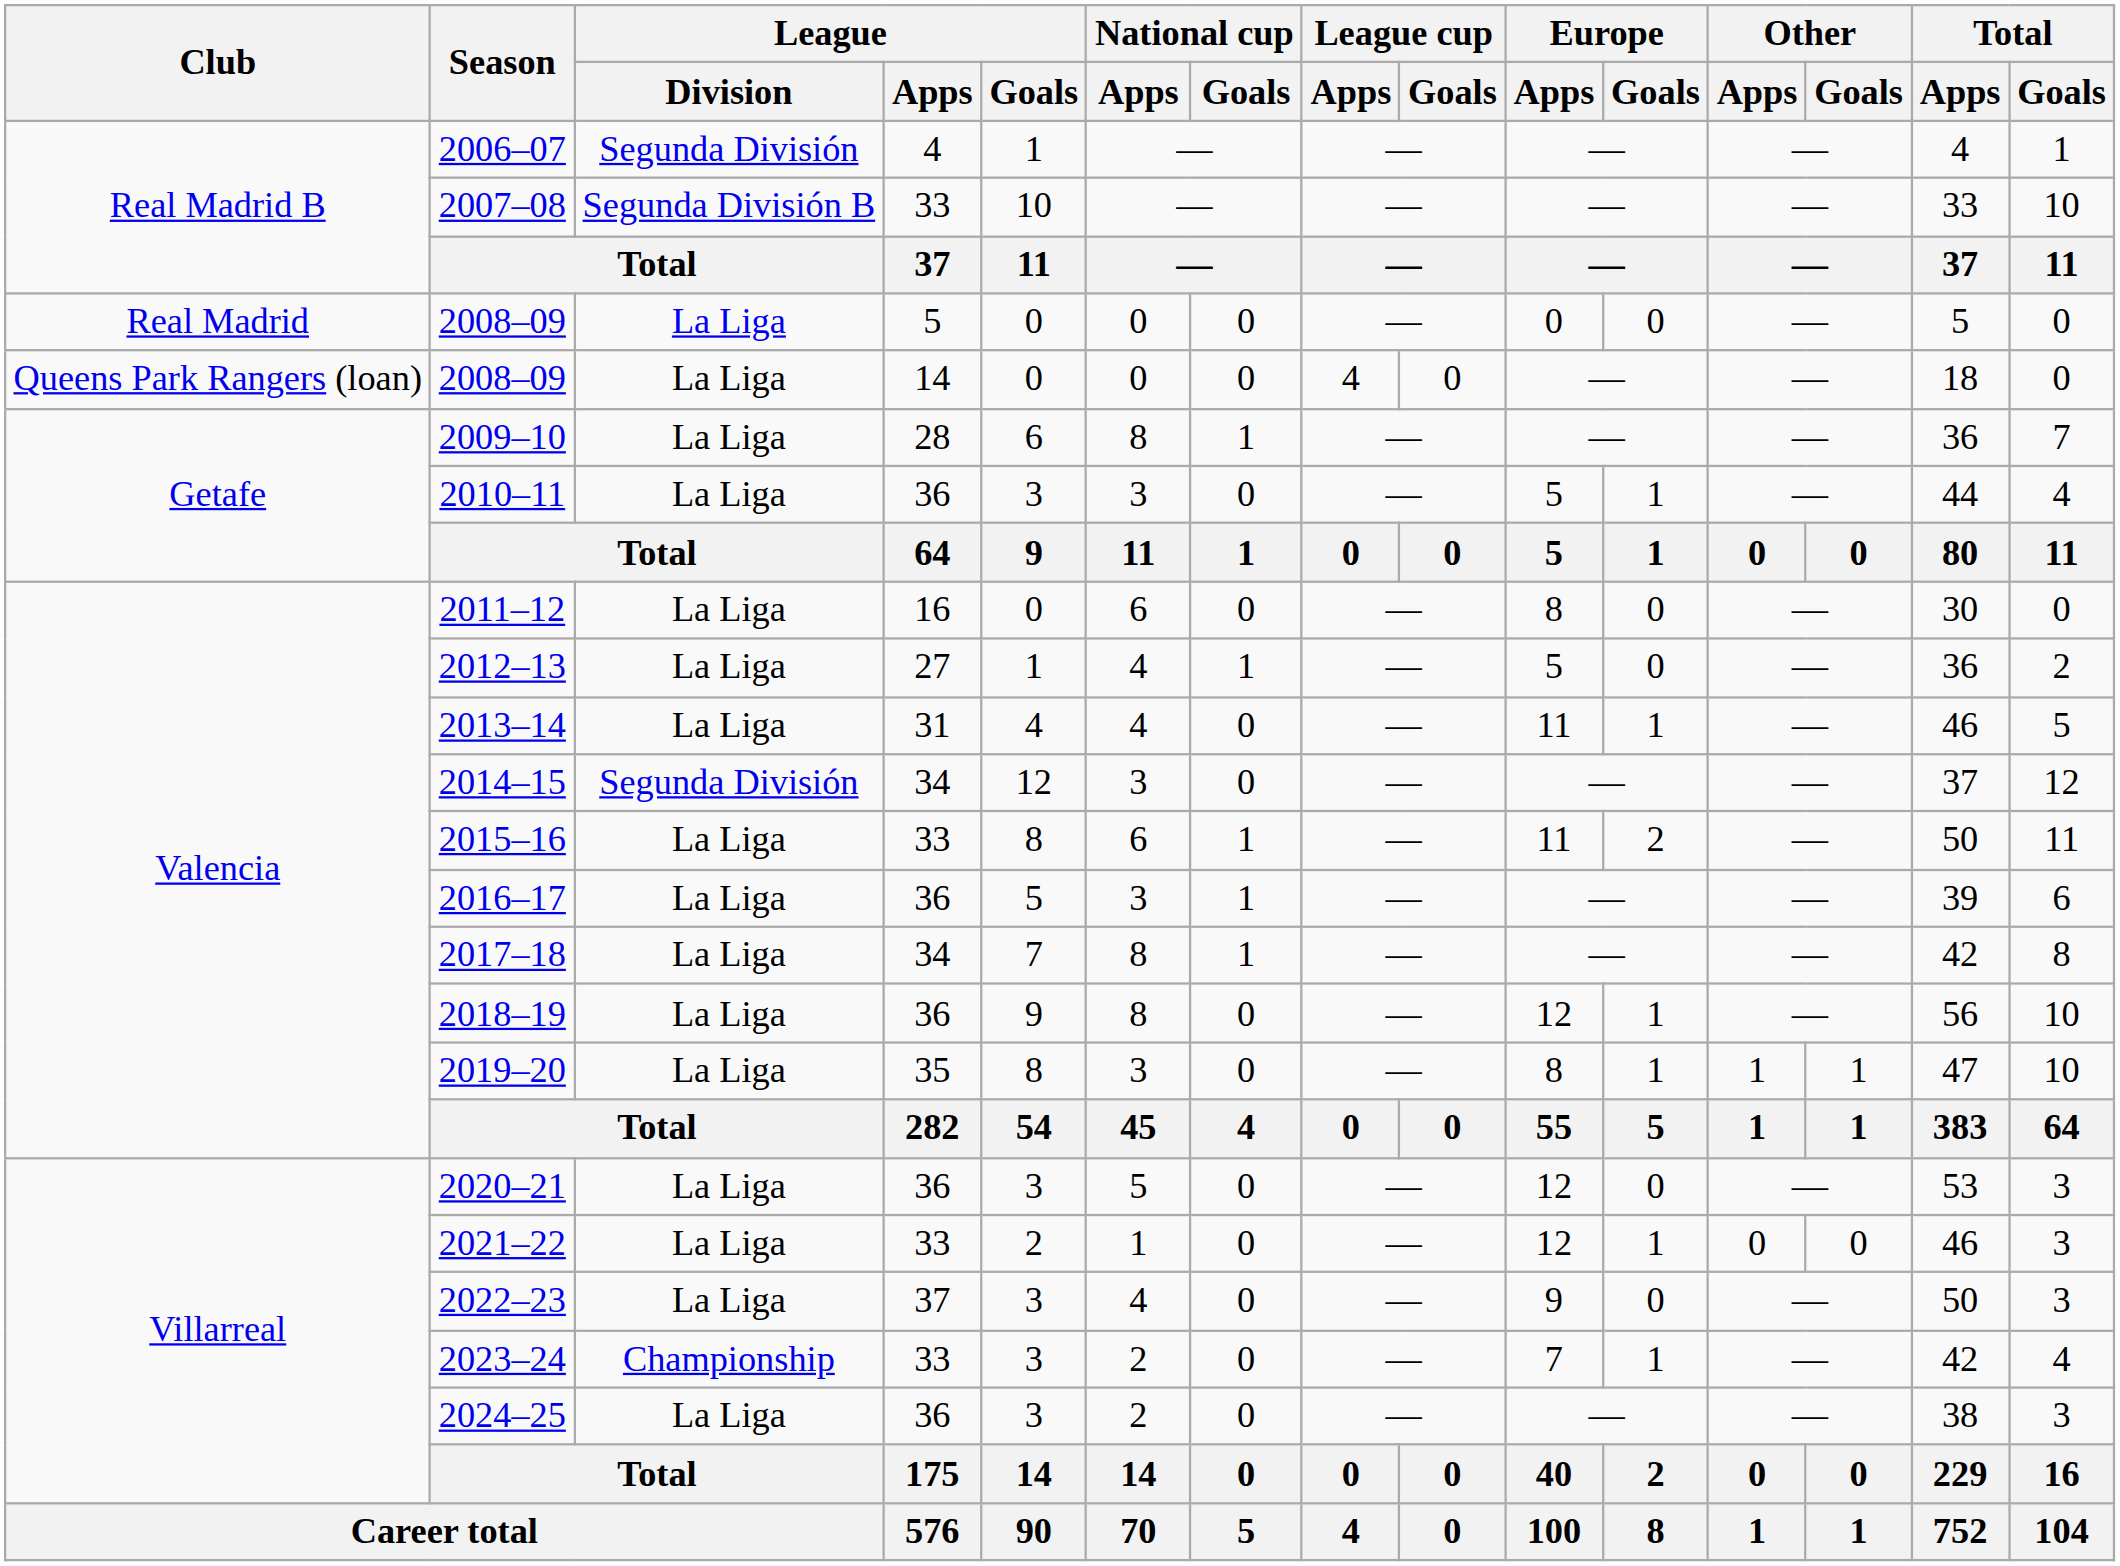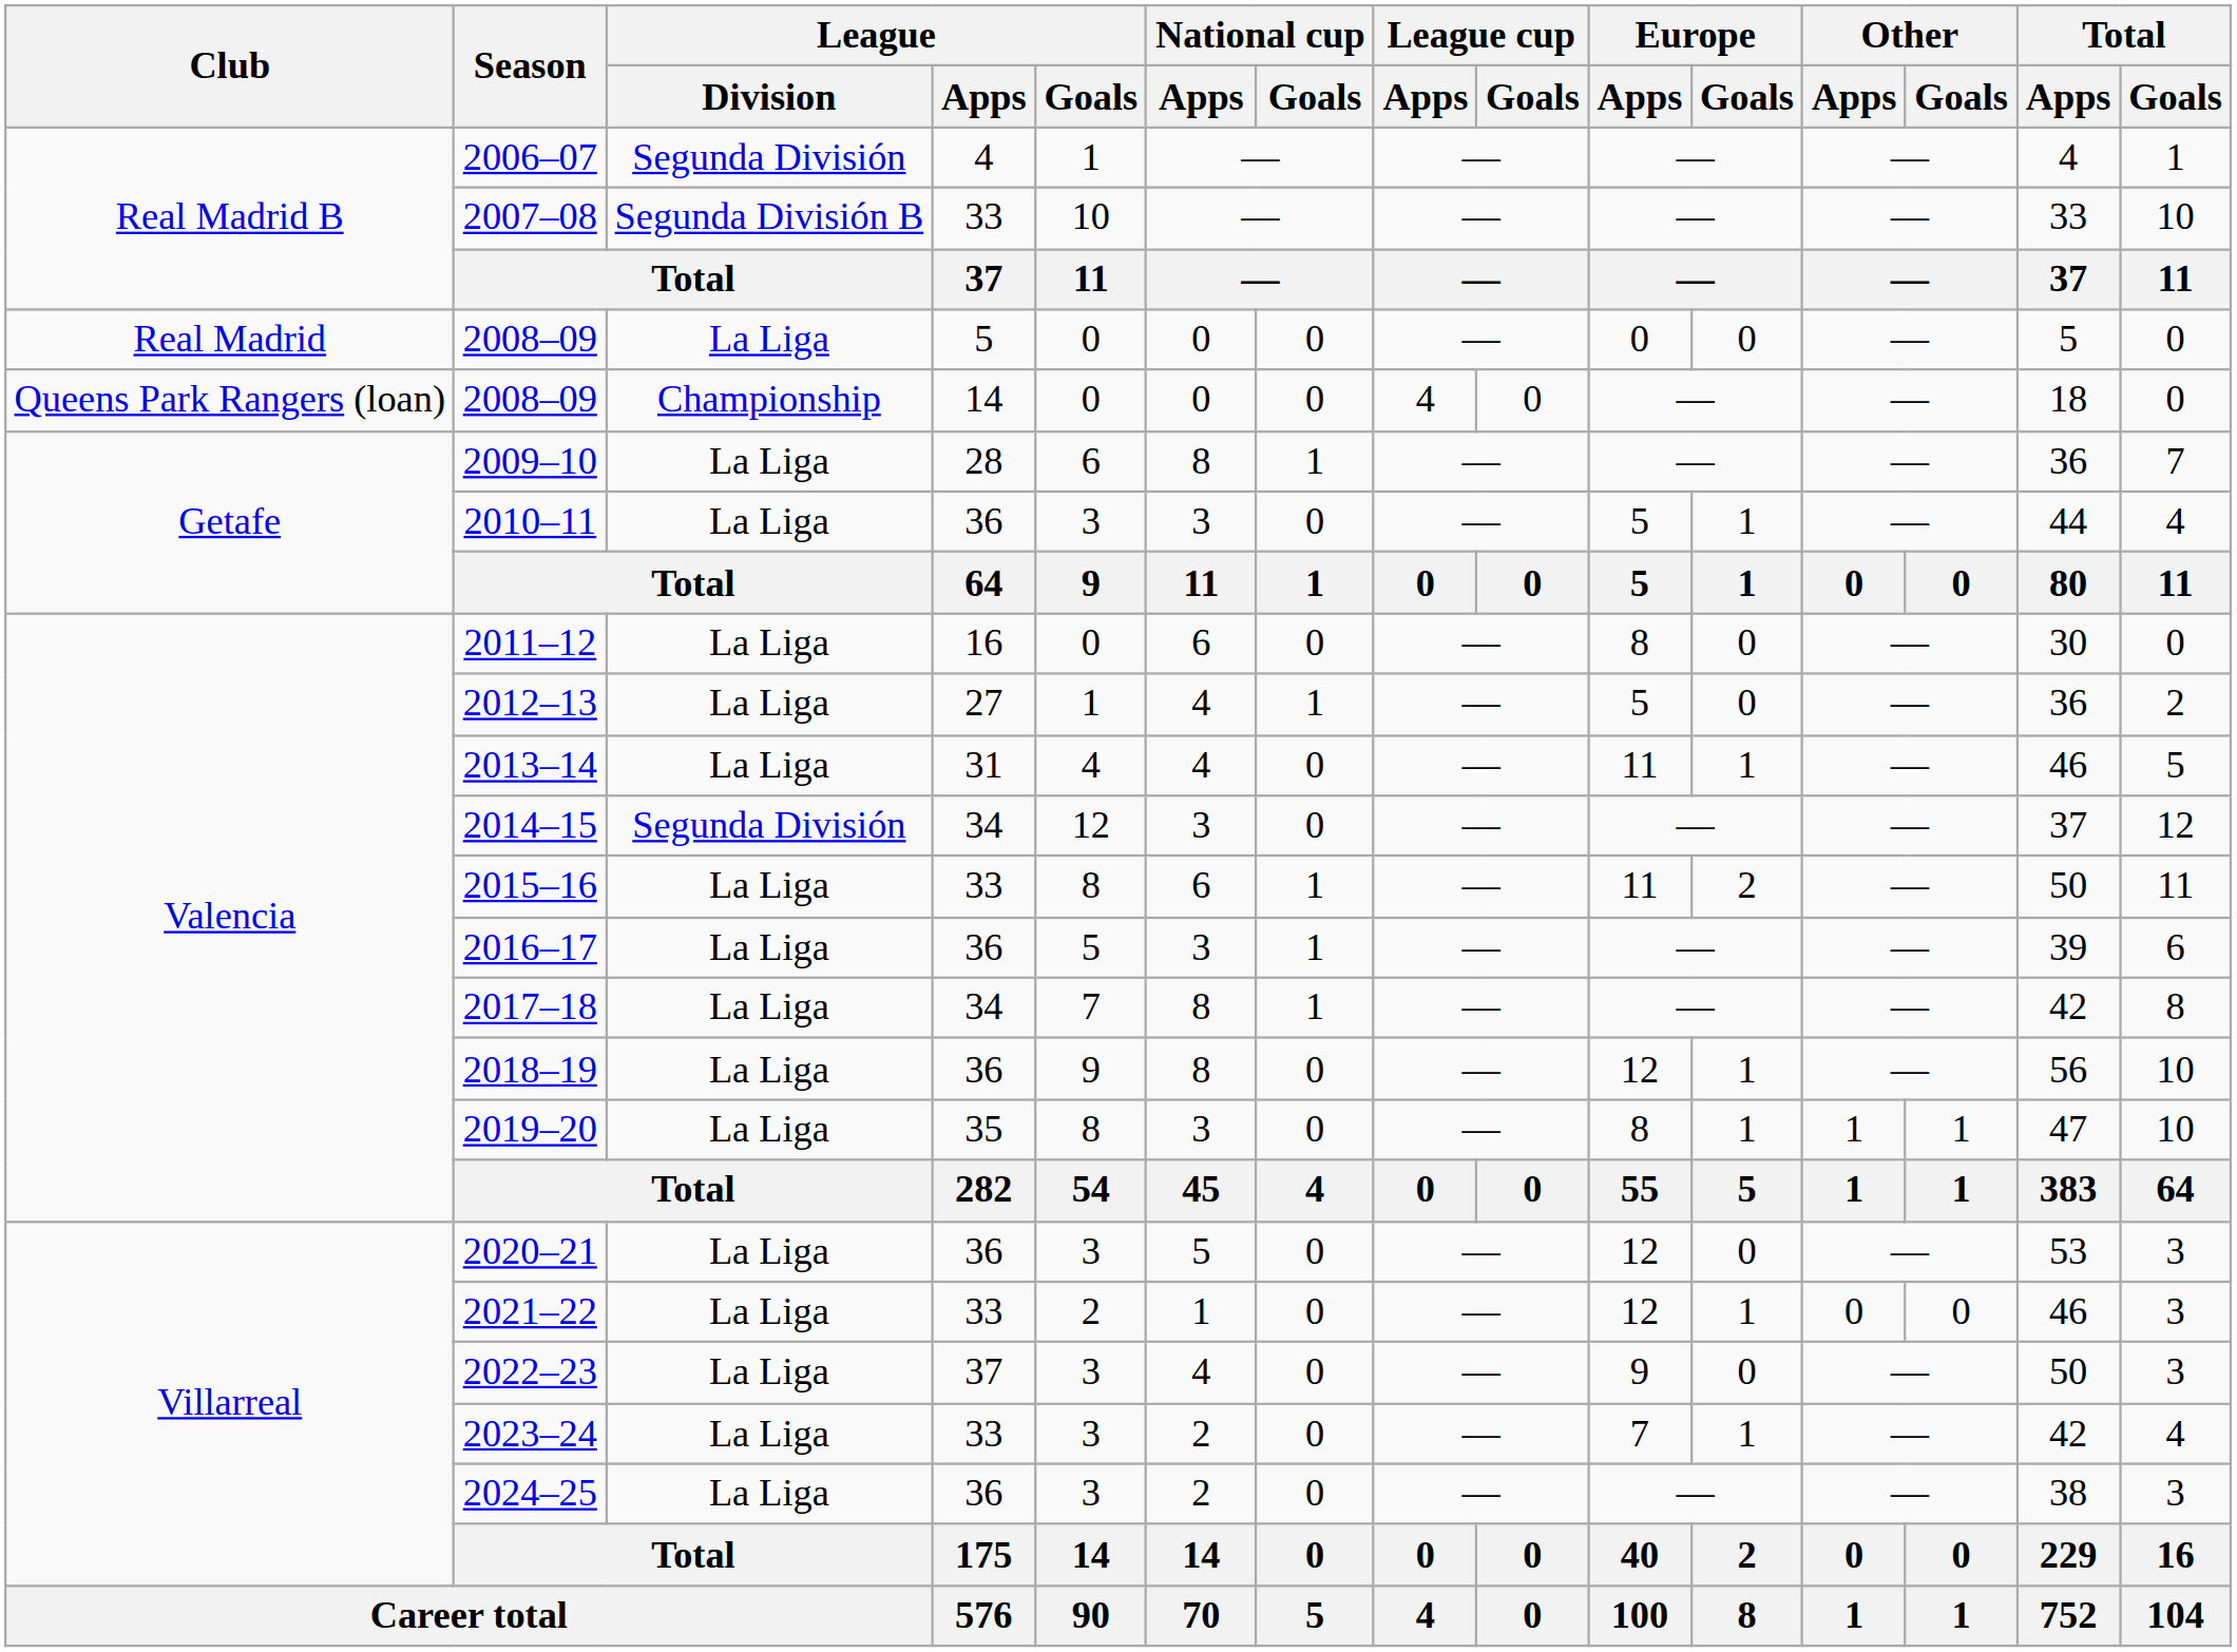 <table class="wikitable" style="text-align:center">
 <tr>
 <th rowspan="2">Club</th>
 <th rowspan="2">Season</th>
 <th colspan="3">League</th>
 <th colspan="2">National cup</th>
 <th colspan="2">League cup</th>
 <th colspan="2">Europe</th>
 <th colspan="2">Other</th>
 <th colspan="2">Total</th>
 </tr>
 <tr>
 <th>Division</th>
 <th>Apps</th>
 <th>Goals</th>
 <th>Apps</th>
 <th>Goals</th>
 <th>Apps</th>
 <th>Goals</th>
 <th>Apps</th>
 <th>Goals</th>
 <th>Apps</th>
 <th>Goals</th>
 <th>Apps</th>
 <th>Goals</th>
 </tr>
 <tr>
 <td rowspan="3"><a href='#'>Real Madrid B</a></td>
 <td><a href='#'>2006–07</a></td>
 <td><a href='#'>Segunda División</a></td>
 <td>4</td>
 <td>1</td>
 <td colspan="2">—</td>
 <td colspan="2">—</td>
 <td colspan="2">—</td>
 <td colspan="2">—</td>
 <td>4</td>
 <td>1</td>
 </tr>
 <tr>
 <td><a href='#'>2007–08</a></td>
 <td><a href='#'>Segunda División B</a></td>
 <td>33</td>
 <td>10</td>
 <td colspan="2">—</td>
 <td colspan="2">—</td>
 <td colspan="2">—</td>
 <td colspan="2">—</td>
 <td>33</td>
 <td>10</td>
 </tr>
 <tr>
 <th colspan="2">Total</th>
 <th>37</th>
 <th>11</th>
 <th colspan="2">—</th>
 <th colspan="2">—</th>
 <th colspan="2">—</th>
 <th colspan="2">—</th>
 <th>37</th>
 <th>11</th>
 </tr>
 <tr>
 <td><a href='#'>Real Madrid</a></td>
 <td><a href='#'>2008–09</a></td>
 <td><a href='#'>La Liga</a></td>
 <td>5</td>
 <td>0</td>
 <td>0</td>
 <td>0</td>
 <td colspan="2">—</td>
 <td>0</td>
 <td>0</td>
 <td colspan="2">—</td>
 <td>5</td>
 <td>0</td>
 </tr>
 <tr>
 <td><a href='#'>Queens Park Rangers</a> (loan)</td>
 <td><a href='#'>2008–09</a></td>
-<td>La Liga</td>
+<td><a href='#'>Championship</a></td>
 <td>14</td>
 <td>0</td>
 <td>0</td>
 <td>0</td>
 <td>4</td>
 <td>0</td>
 <td colspan="2">—</td>
 <td colspan="2">—</td>
 <td>18</td>
 <td>0</td>
 </tr>
 <tr>
 <td rowspan="3"><a href='#'>Getafe</a></td>
 <td><a href='#'>2009–10</a></td>
 <td>La Liga</td>
 <td>28</td>
 <td>6</td>
 <td>8</td>
 <td>1</td>
 <td colspan="2">—</td>
 <td colspan="2">—</td>
 <td colspan="2">—</td>
 <td>36</td>
 <td>7</td>
 </tr>
 <tr>
 <td><a href='#'>2010–11</a></td>
 <td>La Liga</td>
 <td>36</td>
 <td>3</td>
 <td>3</td>
 <td>0</td>
 <td colspan="2">—</td>
 <td>5</td>
 <td>1</td>
 <td colspan="2">—</td>
 <td>44</td>
 <td>4</td>
 </tr>
 <tr>
 <th colspan="2">Total</th>
 <th>64</th>
 <th>9</th>
 <th>11</th>
 <th>1</th>
 <th>0</th>
 <th>0</th>
 <th>5</th>
 <th>1</th>
 <th>0</th>
 <th>0</th>
 <th>80</th>
 <th>11</th>
 </tr>
 <tr>
 <td rowspan="10"><a href='#'>Valencia</a></td>
 <td><a href='#'>2011–12</a></td>
 <td>La Liga</td>
 <td>16</td>
 <td>0</td>
 <td>6</td>
 <td>0</td>
 <td colspan="2">—</td>
 <td>8</td>
 <td>0</td>
 <td colspan="2">—</td>
 <td>30</td>
 <td>0</td>
 </tr>
 <tr>
 <td><a href='#'>2012–13</a></td>
 <td>La Liga</td>
 <td>27</td>
 <td>1</td>
 <td>4</td>
 <td>1</td>
 <td colspan="2">—</td>
 <td>5</td>
 <td>0</td>
 <td colspan="2">—</td>
 <td>36</td>
 <td>2</td>
 </tr>
 <tr>
 <td><a href='#'>2013–14</a></td>
 <td>La Liga</td>
 <td>31</td>
 <td>4</td>
 <td>4</td>
 <td>0</td>
 <td colspan="2">—</td>
 <td>11</td>
 <td>1</td>
 <td colspan="2">—</td>
 <td>46</td>
 <td>5</td>
 </tr>
 <tr>
 <td><a href='#'>2014–15</a></td>
 <td><a href='#'>Segunda División</a></td>
 <td>34</td>
 <td>12</td>
 <td>3</td>
 <td>0</td>
 <td colspan="2">—</td>
 <td colspan="2">—</td>
 <td colspan="2">—</td>
 <td>37</td>
 <td>12</td>
 </tr>
 <tr>
 <td><a href='#'>2015–16</a></td>
 <td>La Liga</td>
 <td>33</td>
 <td>8</td>
 <td>6</td>
 <td>1</td>
 <td colspan="2">—</td>
 <td>11</td>
 <td>2</td>
 <td colspan="2">—</td>
 <td>50</td>
 <td>11</td>
 </tr>
 <tr>
 <td><a href='#'>2016–17</a></td>
 <td>La Liga</td>
 <td>36</td>
 <td>5</td>
 <td>3</td>
 <td>1</td>
 <td colspan="2">—</td>
 <td colspan="2">—</td>
 <td colspan="2">—</td>
 <td>39</td>
 <td>6</td>
 </tr>
 <tr>
 <td><a href='#'>2017–18</a></td>
 <td>La Liga</td>
 <td>34</td>
 <td>7</td>
 <td>8</td>
 <td>1</td>
 <td colspan="2">—</td>
 <td colspan="2">—</td>
 <td colspan="2">—</td>
 <td>42</td>
 <td>8</td>
 </tr>
 <tr>
 <td><a href='#'>2018–19</a></td>
 <td>La Liga</td>
 <td>36</td>
 <td>9</td>
 <td>8</td>
 <td>0</td>
 <td colspan="2">—</td>
 <td>12</td>
 <td>1</td>
 <td colspan="2">—</td>
 <td>56</td>
 <td>10</td>
 </tr>
 <tr>
 <td><a href='#'>2019–20</a></td>
 <td>La Liga</td>
 <td>35</td>
 <td>8</td>
 <td>3</td>
 <td>0</td>
 <td colspan="2">—</td>
 <td>8</td>
 <td>1</td>
 <td>1</td>
 <td>1</td>
 <td>47</td>
 <td>10</td>
 </tr>
 <tr>
 <th colspan="2">Total</th>
 <th>282</th>
 <th>54</th>
 <th>45</th>
 <th>4</th>
 <th>0</th>
 <th>0</th>
 <th>55</th>
 <th>5</th>
 <th>1</th>
 <th>1</th>
 <th>383</th>
 <th>64</th>
 </tr>
 <tr>
 <td rowspan="6"><a href='#'>Villarreal</a></td>
 <td><a href='#'>2020–21</a></td>
 <td>La Liga</td>
 <td>36</td>
 <td>3</td>
 <td>5</td>
 <td>0</td>
 <td colspan="2">—</td>
 <td>12</td>
 <td>0</td>
 <td colspan="2">—</td>
 <td>53</td>
 <td>3</td>
 </tr>
 <tr>
 <td><a href='#'>2021–22</a></td>
 <td>La Liga</td>
 <td>33</td>
 <td>2</td>
 <td>1</td>
 <td>0</td>
 <td colspan="2">—</td>
 <td>12</td>
 <td>1</td>
 <td>0</td>
 <td>0</td>
 <td>46</td>
 <td>3</td>
 </tr>
 <tr>
 <td><a href='#'>2022–23</a></td>
 <td>La Liga</td>
 <td>37</td>
 <td>3</td>
 <td>4</td>
 <td>0</td>
 <td colspan="2">—</td>
 <td>9</td>
 <td>0</td>
 <td colspan="2">—</td>
 <td>50</td>
 <td>3</td>
 </tr>
 <tr>
 <td><a href='#'>2023–24</a></td>
-<td><a href='#'>Championship</a></td>
+<td>La Liga</td>
 <td>33</td>
 <td>3</td>
 <td>2</td>
 <td>0</td>
 <td colspan="2">—</td>
 <td>7</td>
 <td>1</td>
 <td colspan="2">—</td>
 <td>42</td>
 <td>4</td>
 </tr>
 <tr>
 <td><a href='#'>2024–25</a></td>
 <td>La Liga</td>
 <td>36</td>
 <td>3</td>
 <td>2</td>
 <td>0</td>
 <td colspan="2">—</td>
 <td colspan="2">—</td>
 <td colspan="2">—</td>
 <td>38</td>
 <td>3</td>
 </tr>
 <tr>
 <th colspan="2">Total</th>
 <th>175</th>
 <th>14</th>
 <th>14</th>
 <th>0</th>
 <th>0</th>
 <th>0</th>
 <th>40</th>
 <th>2</th>
 <th>0</th>
 <th>0</th>
 <th>229</th>
 <th>16</th>
 </tr>
 <tr>
 <th colspan="3">Career total</th>
 <th>576</th>
 <th>90</th>
 <th>70</th>
 <th>5</th>
 <th>4</th>
 <th>0</th>
 <th>100</th>
 <th>8</th>
 <th>1</th>
 <th>1</th>
 <th>752</th>
 <th>104</th>
 </tr>
 </table>
